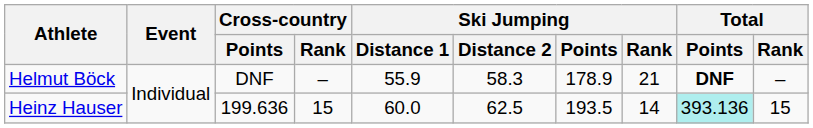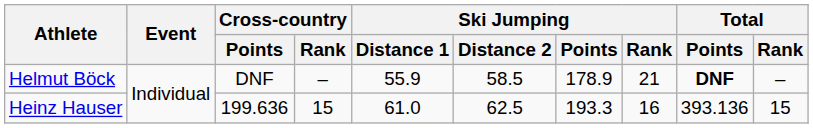 <table class="wikitable" style="font-size:90%">
 <tr>
 <th rowspan="2">Athlete</th>
 <th rowspan="2">Event</th>
 <th colspan="2">Cross-country</th>
 <th colspan="4">Ski Jumping</th>
 <th colspan="2">Total</th>
 </tr>
 <tr>
 <th>Points</th>
 <th>Rank</th>
 <th>Distance 1</th>
 <th>Distance 2</th>
 <th>Points</th>
 <th>Rank</th>
 <th>Points</th>
 <th>Rank</th>
 </tr>
 <tr>
 <td><a href='#'>Helmut Böck</a></td>
 <td rowspan="4">Individual</td>
 <td align="center">DNF</td>
 <td align="center">–</td>
 <td align="center">55.9</td>
-<td align="center">58.3</td>
+<td align="center">58.5</td>
 <td align="center">178.9</td>
 <td align="center">21</td>
 <td align="center"><strong>DNF</strong></td>
 <td align="center">–</td>
 </tr>
 <tr>
 <td><a href='#'>Heinz Hauser</a></td>
 <td align="center">199.636</td>
 <td align="center">15</td>
-<td align="center">60.0</td>
+<td align="center">61.0</td>
 <td align="center">62.5</td>
-<td align="center">193.5</td>
-<td align="center">14</td>
-<td align="center" style="background: paleturquoise;">393.136</td>
+<td align="center">193.3</td>
+<td align="center">16</td>
+<td align="center">393.136</td>
 <td align="center">15</td>
 </tr>
 </table>
